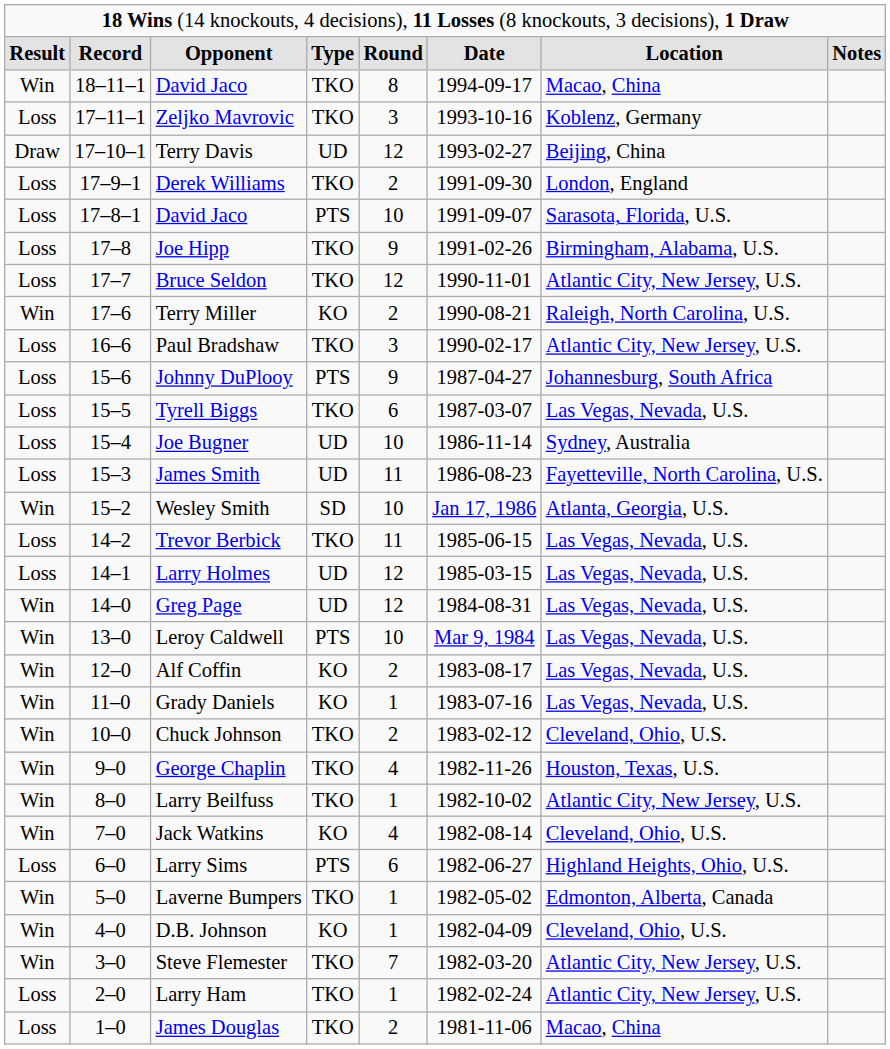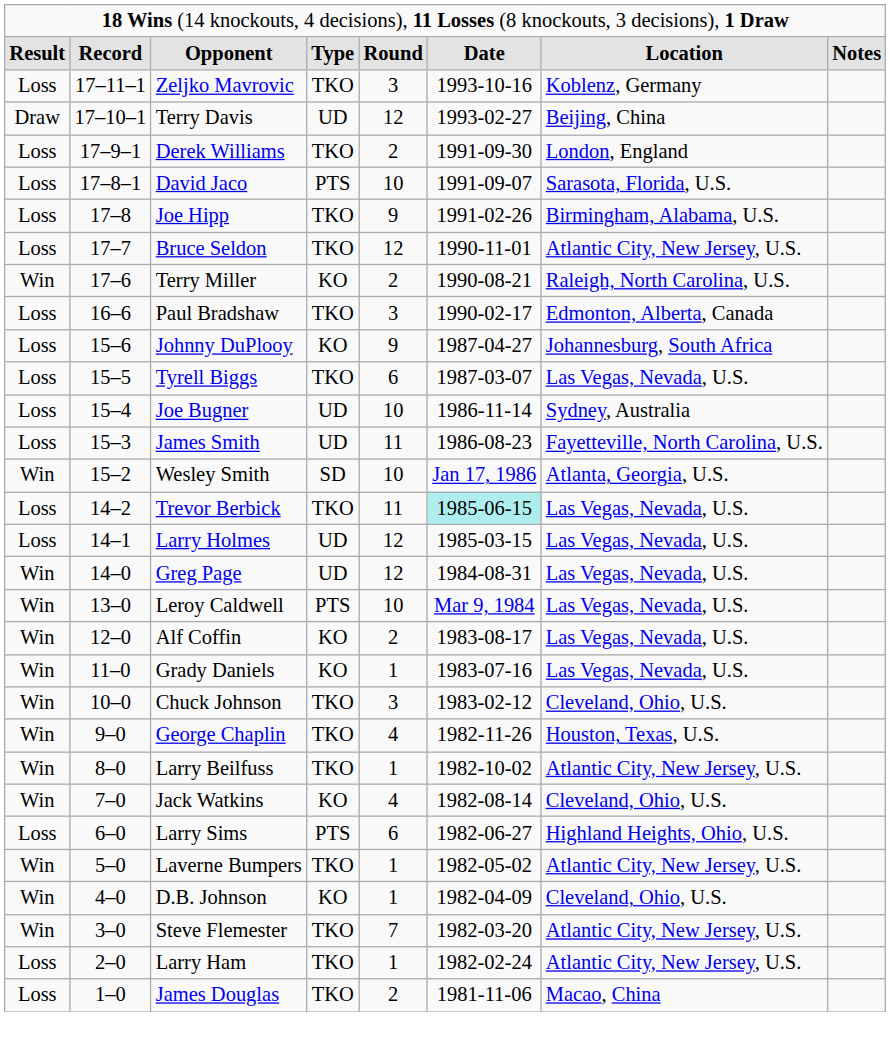 <table class="wikitable" style="text-align:center;">
 <tr>
 <td colspan="8"><strong>18 Wins</strong> (14 knockouts, 4 decisions), <strong>11 Losses</strong> (8 knockouts, 3 decisions), <strong>1 Draw</strong> </td>
 </tr>
 <tr>
 <td style="border-style: none none solid solid; background: #e3e3e3"><strong>Result</strong></td>
 <td style="border-style: none none solid solid; background: #e3e3e3"><strong>Record</strong></td>
 <td style="border-style: none none solid solid; background: #e3e3e3"><strong>Opponent</strong></td>
 <td style="border-style: none none solid solid; background: #e3e3e3"><strong>Type</strong></td>
 <td style="border-style: none none solid solid; background: #e3e3e3"><strong>Round</strong></td>
 <td style="border-style: none none solid solid; background: #e3e3e3"><strong>Date</strong></td>
 <td style="border-style: none none solid solid; background: #e3e3e3"><strong>Location</strong></td>
 <td style="border-style: none none solid solid; background: #e3e3e3"><strong>Notes</strong></td>
-</tr>
-<tr align=center>
-<td>Win</td>
-<td>18–11–1</td>
-<td align=left> <a href='#'>David Jaco</a></td>
-<td>TKO</td>
-<td>8</td>
-<td>1994-09-17</td>
-<td align=left> <a href='#'>Macao</a>, <a href='#'>China</a></td>
-<td align=left></td>
 </tr>
 <tr>
 <td>Loss</td>
 <td>17–11–1</td>
 <td align=left> <a href='#'>Zeljko Mavrovic</a></td>
 <td>TKO</td>
 <td>3</td>
 <td>1993-10-16</td>
 <td align=left> <a href='#'>Koblenz</a>, Germany</td>
 <td align=left></td>
 </tr>
 <tr>
 <td> Draw</td>
 <td>17–10–1</td>
 <td align=left> Terry Davis</td>
 <td>UD</td>
 <td>12</td>
 <td>1993-02-27</td>
 <td align=left> <a href='#'>Beijing</a>, China</td>
 <td align=left></td>
 </tr>
 <tr>
 <td>Loss</td>
 <td>17–9–1</td>
 <td align=left> <a href='#'>Derek Williams</a></td>
 <td>TKO</td>
 <td>2</td>
 <td>1991-09-30</td>
 <td align=left> <a href='#'>London</a>, England</td>
 <td align=left></td>
 </tr>
 <tr>
 <td>Loss</td>
 <td>17–8–1</td>
 <td align=left> <a href='#'>David Jaco</a></td>
 <td>PTS</td>
 <td>10</td>
 <td>1991-09-07</td>
 <td align=left> <a href='#'>Sarasota, Florida</a>, U.S.</td>
 <td align=left></td>
 </tr>
 <tr>
 <td>Loss</td>
 <td>17–8</td>
 <td align=left> <a href='#'>Joe Hipp</a></td>
 <td>TKO</td>
 <td>9</td>
 <td>1991-02-26</td>
 <td align=left> <a href='#'>Birmingham, Alabama</a>, U.S.</td>
 <td align=left></td>
 </tr>
 <tr>
 <td>Loss</td>
 <td>17–7</td>
 <td align=left> <a href='#'>Bruce Seldon</a></td>
 <td>TKO</td>
 <td>12</td>
 <td>1990-11-01</td>
 <td align=left> <a href='#'>Atlantic City, New Jersey</a>, U.S.</td>
 <td align=left></td>
 </tr>
 <tr>
 <td>Win</td>
 <td>17–6</td>
 <td align=left> Terry Miller</td>
 <td>KO</td>
 <td>2</td>
 <td>1990-08-21</td>
 <td align=left> <a href='#'>Raleigh, North Carolina</a>, U.S.</td>
 <td align=left></td>
 </tr>
 <tr>
 <td>Loss</td>
 <td>16–6</td>
 <td align=left> Paul Bradshaw</td>
 <td>TKO</td>
 <td>3</td>
 <td>1990-02-17</td>
-<td align=left> <a href='#'>Atlantic City, New Jersey</a>, U.S.</td>
+<td align=left> <a href='#'>Edmonton, Alberta</a>, Canada</td>
 <td align=left></td>
 </tr>
 <tr>
 <td>Loss</td>
 <td>15–6</td>
 <td align=left> <a href='#'>Johnny DuPlooy</a></td>
-<td>PTS</td>
+<td>KO</td>
 <td>9</td>
 <td>1987-04-27</td>
 <td align=left> <a href='#'>Johannesburg</a>, <a href='#'>South Africa</a></td>
 <td align=left></td>
 </tr>
 <tr>
 <td>Loss</td>
 <td>15–5</td>
 <td align=left> <a href='#'>Tyrell Biggs</a></td>
 <td>TKO</td>
 <td>6</td>
 <td>1987-03-07</td>
 <td align=left> <a href='#'>Las Vegas, Nevada</a>, U.S.</td>
 <td align=left></td>
 </tr>
 <tr>
 <td>Loss</td>
 <td>15–4</td>
 <td align=left> <a href='#'>Joe Bugner</a></td>
 <td>UD</td>
 <td>10</td>
 <td>1986-11-14</td>
 <td align=left> <a href='#'>Sydney</a>, Australia</td>
 <td align=left></td>
 </tr>
 <tr>
 <td>Loss</td>
 <td>15–3</td>
 <td align=left> <a href='#'>James Smith</a></td>
 <td>UD</td>
 <td>11</td>
 <td>1986-08-23</td>
 <td align=left> <a href='#'>Fayetteville, North Carolina</a>, U.S.</td>
 <td align=left></td>
 </tr>
 <tr>
 <td>Win</td>
 <td>15–2</td>
 <td align=left> Wesley Smith</td>
 <td>SD</td>
 <td>10</td>
 <td><a href='#'>Jan 17, 1986</a></td>
 <td align=left> <a href='#'>Atlanta, Georgia</a>, U.S.</td>
 <td align=left></td>
 </tr>
 <tr>
 <td>Loss</td>
 <td>14–2</td>
 <td align=left> <a href='#'>Trevor Berbick</a></td>
 <td>TKO</td>
 <td>11</td>
-<td>1985-06-15</td>
+<td style="background: paleturquoise;">1985-06-15</td>
 <td align=left> <a href='#'>Las Vegas, Nevada</a>, U.S.</td>
 <td align=left></td>
 </tr>
 <tr>
 <td>Loss</td>
 <td>14–1</td>
 <td align=left> <a href='#'>Larry Holmes</a></td>
 <td>UD</td>
 <td>12</td>
 <td>1985-03-15</td>
 <td align=left> <a href='#'>Las Vegas, Nevada</a>, U.S.</td>
 <td align=left></td>
 </tr>
 <tr>
 <td>Win</td>
 <td>14–0</td>
 <td align=left> <a href='#'>Greg Page</a></td>
 <td>UD</td>
 <td>12</td>
 <td>1984-08-31</td>
 <td align=left> <a href='#'>Las Vegas, Nevada</a>, U.S.</td>
 <td align=left></td>
 </tr>
 <tr>
 <td>Win</td>
 <td>13–0</td>
 <td align=left> Leroy Caldwell</td>
 <td>PTS</td>
 <td>10</td>
 <td><a href='#'>Mar 9, 1984</a></td>
 <td align=left> <a href='#'>Las Vegas, Nevada</a>, U.S.</td>
 <td align=left></td>
 </tr>
 <tr>
 <td>Win</td>
 <td>12–0</td>
 <td align=left> Alf Coffin</td>
 <td>KO</td>
 <td>2</td>
 <td>1983-08-17</td>
 <td align=left> <a href='#'>Las Vegas, Nevada</a>, U.S.</td>
 <td align=left></td>
 </tr>
 <tr>
 <td>Win</td>
 <td>11–0</td>
 <td align=left> Grady Daniels</td>
 <td>KO</td>
 <td>1</td>
 <td>1983-07-16</td>
 <td align=left> <a href='#'>Las Vegas, Nevada</a>, U.S.</td>
 <td align=left></td>
 </tr>
 <tr>
 <td>Win</td>
 <td>10–0</td>
 <td align=left> Chuck Johnson</td>
 <td>TKO</td>
-<td>2</td>
+<td>3</td>
 <td>1983-02-12</td>
 <td align=left> <a href='#'>Cleveland, Ohio</a>, U.S.</td>
 <td align=left></td>
 </tr>
 <tr>
 <td>Win</td>
 <td>9–0</td>
 <td align=left>  <a href='#'>George Chaplin</a></td>
 <td>TKO</td>
 <td>4</td>
 <td>1982-11-26</td>
 <td align=left> <a href='#'>Houston, Texas</a>, U.S.</td>
 <td align=left></td>
 </tr>
 <tr>
 <td>Win</td>
 <td>8–0</td>
 <td align=left> Larry Beilfuss</td>
 <td>TKO</td>
 <td>1</td>
 <td>1982-10-02</td>
 <td align=left> <a href='#'>Atlantic City, New Jersey</a>, U.S.</td>
 <td align=left></td>
 </tr>
 <tr>
 <td>Win</td>
 <td>7–0</td>
 <td align=left> Jack Watkins</td>
 <td>KO</td>
 <td>4</td>
 <td>1982-08-14</td>
 <td align=left> <a href='#'>Cleveland, Ohio</a>, U.S.</td>
 <td align=left></td>
 </tr>
 <tr>
 <td>Loss</td>
 <td>6–0</td>
 <td align=left> Larry Sims</td>
 <td>PTS</td>
 <td>6</td>
 <td>1982-06-27</td>
 <td align=left> <a href='#'>Highland Heights, Ohio</a>, U.S.</td>
 <td align=left></td>
 </tr>
 <tr>
 <td>Win</td>
 <td>5–0</td>
 <td align=left> Laverne Bumpers</td>
 <td>TKO</td>
 <td>1</td>
 <td>1982-05-02</td>
-<td align=left> <a href='#'>Edmonton, Alberta</a>, Canada</td>
+<td align=left> <a href='#'>Atlantic City, New Jersey</a>, U.S.</td>
 <td align=left></td>
 </tr>
 <tr>
 <td>Win</td>
 <td>4–0</td>
 <td align=left>D.B. Johnson</td>
 <td>KO</td>
 <td>1</td>
 <td>1982-04-09</td>
 <td align=left> <a href='#'>Cleveland, Ohio</a>, U.S.</td>
 <td align=left></td>
 </tr>
 <tr>
 <td>Win</td>
 <td>3–0</td>
 <td align=left> Steve Flemester</td>
 <td>TKO</td>
 <td>7</td>
 <td>1982-03-20</td>
 <td align=left> <a href='#'>Atlantic City, New Jersey</a>, U.S.</td>
 <td align=left></td>
 </tr>
 <tr>
 <td>Loss</td>
 <td>2–0</td>
 <td align=left>Larry Ham</td>
 <td>TKO</td>
 <td>1</td>
 <td>1982-02-24</td>
 <td align=left> <a href='#'>Atlantic City, New Jersey</a>, U.S.</td>
 <td align=left></td>
 </tr>
 <tr>
 <td>Loss</td>
 <td>1–0</td>
 <td align=left> <a href='#'>James Douglas</a></td>
 <td>TKO</td>
 <td>2</td>
 <td>1981-11-06</td>
 <td align=left> <a href='#'>Macao</a>, <a href='#'>China</a></td>
 <td align=left></td>
 </tr>
 </table>
